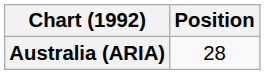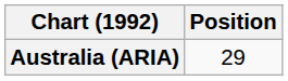 <table class="wikitable plainrowheaders" style="text-align:center">
 <tr>
 <th scope="col">Chart (1992)</th>
 <th scope="col">Position</th>
 </tr>
 <tr>
 <th scope="row">Australia (ARIA)</th>
-<td>28</td>
+<td>29</td>
 </tr>
 </table>
